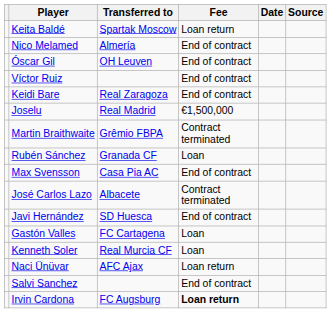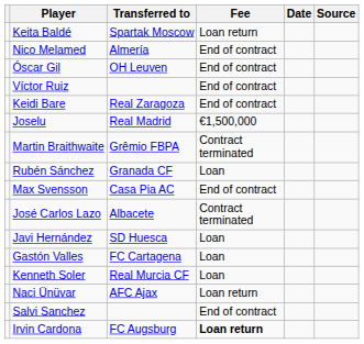 <table class="wikitable plainrowheaders sortable">
 <tr>
 <th></th>
 <th scope="col">Player</th>
 <th>Transferred to</th>
 <th style="width: 115px;">Fee</th>
 <th scope="col">Date</th>
 <th scope="col">Source</th>
 </tr>
 <tr>
 <td align="center"></td>
 <td> <a href='#'>Keita Baldé</a></td>
 <td> <a href='#'>Spartak Moscow</a></td>
 <td>Loan return</td>
 <td></td>
 <td></td>
 </tr>
 <tr>
 <td align="center"></td>
 <td> <a href='#'>Nico Melamed</a></td>
 <td> <a href='#'>Almería</a></td>
 <td>End of contract</td>
 <td></td>
 <td></td>
 </tr>
 <tr>
 <td align="center"></td>
 <td> <a href='#'>Óscar Gil</a></td>
 <td> <a href='#'>OH Leuven</a></td>
 <td>End of contract</td>
 <td></td>
 <td></td>
 </tr>
 <tr>
 <td align="center"></td>
 <td> <a href='#'>Víctor Ruiz</a></td>
 <td></td>
 <td>End of contract</td>
 <td></td>
 <td></td>
 </tr>
 <tr>
 <td align="center"></td>
 <td> <a href='#'>Keidi Bare</a></td>
 <td> <a href='#'>Real Zaragoza</a></td>
 <td>End of contract</td>
 <td></td>
 <td></td>
 </tr>
 <tr>
 <td align="center"></td>
 <td> <a href='#'>Joselu</a></td>
 <td> <a href='#'>Real Madrid</a></td>
 <td>€1,500,000</td>
 <td></td>
 <td></td>
 </tr>
 <tr>
 <td align="center"></td>
 <td> <a href='#'>Martin Braithwaite</a></td>
 <td> <a href='#'>Grêmio FBPA</a></td>
 <td>Contract terminated</td>
 <td></td>
 <td></td>
 </tr>
 <tr>
 <td align="center"></td>
 <td> <a href='#'>Rubén Sánchez</a></td>
 <td> <a href='#'>Granada CF</a></td>
 <td>Loan</td>
 <td></td>
 <td></td>
 </tr>
 <tr>
 <td align="center"></td>
 <td> <a href='#'>Max Svensson</a></td>
 <td> <a href='#'>Casa Pia AC</a></td>
 <td>End of contract</td>
 <td></td>
 <td></td>
 </tr>
 <tr>
 <td align="center"></td>
 <td> <a href='#'>José Carlos Lazo</a></td>
 <td> <a href='#'>Albacete</a></td>
 <td>Contract terminated</td>
 <td></td>
 <td></td>
 </tr>
 <tr>
 <td align="center"></td>
 <td> <a href='#'>Javi Hernández</a></td>
 <td> <a href='#'>SD Huesca</a></td>
-<td>End of contract</td>
+<td>Loan</td>
 <td></td>
 <td></td>
 </tr>
 <tr>
 <td align="center"></td>
 <td> <a href='#'>Gastón Valles</a></td>
 <td> <a href='#'>FC Cartagena</a></td>
 <td>Loan</td>
 <td></td>
 <td></td>
 </tr>
 <tr>
 <td align="center"></td>
 <td> <a href='#'>Kenneth Soler</a></td>
 <td> <a href='#'>Real Murcia CF</a></td>
 <td>Loan</td>
 <td></td>
 <td></td>
 </tr>
 <tr>
 <td align="center"></td>
 <td> <a href='#'>Naci Ünüvar</a></td>
 <td> <a href='#'>AFC Ajax</a></td>
 <td>Loan return</td>
 <td></td>
 <td></td>
 </tr>
 <tr>
 <td align="center"></td>
 <td> <a href='#'>Salvi Sanchez</a></td>
 <td></td>
 <td>End of contract</td>
 <td></td>
 <td></td>
 </tr>
 <tr>
 <td align="center"></td>
 <td> <a href='#'>Irvin Cardona</a></td>
 <td> <a href='#'>FC Augsburg</a></td>
 <td><strong>Loan return</strong></td>
 <td></td>
 <td></td>
 </tr>
 </table>
